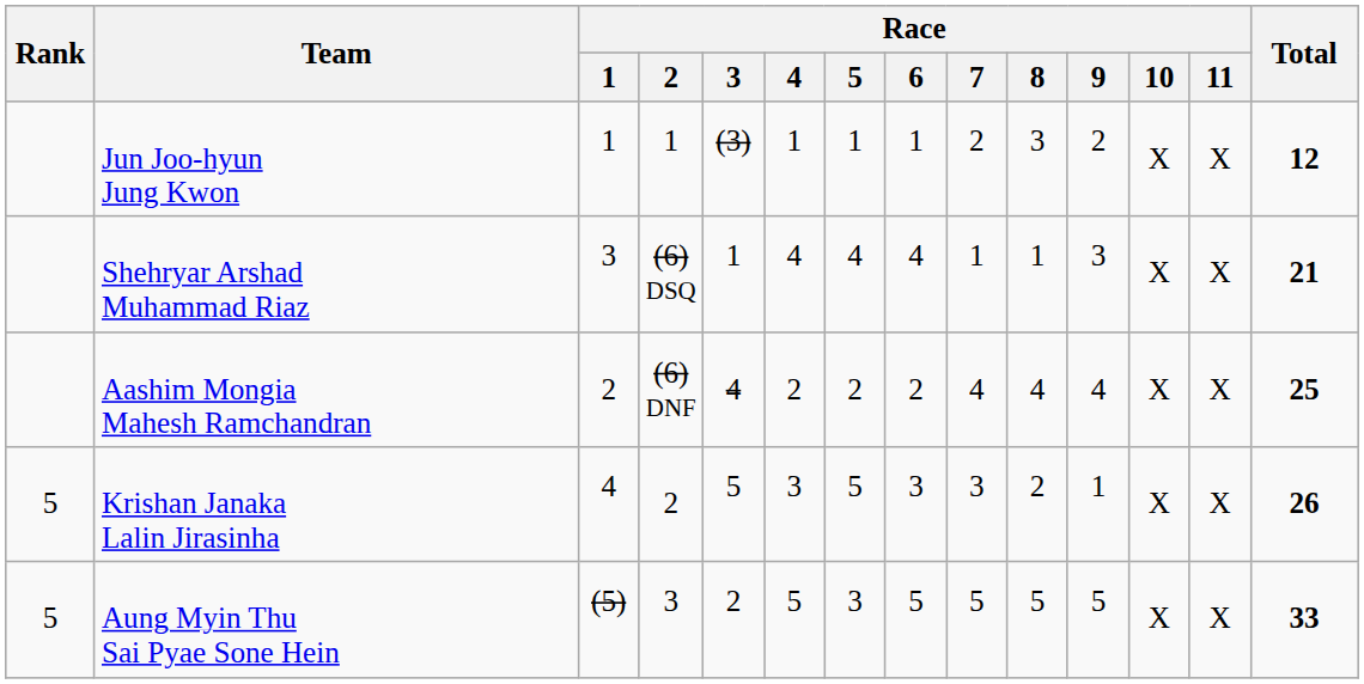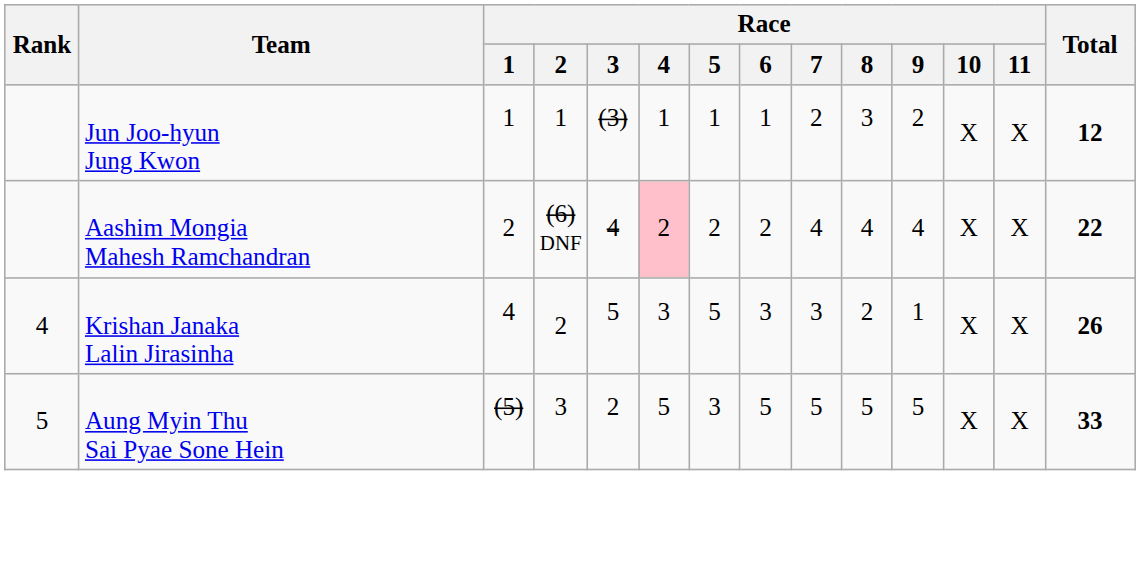 <table | class="wikitable" style="text-align:center">
 <tr>
 <th rowspan="2" width=40>Rank</th>
 <th rowspan="2" width=250>Team</th>
 <th colspan="11">Race</th>
 <th rowspan="2" width=50>Total</th>
 </tr>
 <tr>
 <th width=25>1</th>
 <th width=25>2</th>
 <th width=25>3</th>
 <th width=25>4</th>
 <th width=25>5</th>
 <th width=25>6</th>
 <th width=25>7</th>
 <th width=25>8</th>
 <th width=25>9</th>
 <th width=25>10</th>
 <th width=25>11</th>
 </tr>
 <tr>
 <td></td>
 <td align=left><br><a href='#'>Jun Joo-hyun</a><br><a href='#'>Jung Kwon</a></td>
 <td>1<br> </td>
 <td>1<br> </td>
 <td><s>(3)</s><br> </td>
 <td>1<br> </td>
 <td>1<br> </td>
 <td>1<br> </td>
 <td>2<br> </td>
 <td>3<br> </td>
 <td>2<br> </td>
 <td>X</td>
 <td>X</td>
 <td><strong>12</strong></td>
 </tr>
 <tr>
 <td></td>
-<td align=left><br><a href='#'>Shehryar Arshad</a><br><a href='#'>Muhammad Riaz</a></td>
-<td>3<br> </td>
-<td><s>(6)</s><br><small>DSQ</small></td>
-<td>1<br> </td>
-<td>4<br> </td>
-<td>4<br> </td>
-<td>4<br> </td>
-<td>1<br> </td>
-<td>1<br> </td>
-<td>3<br> </td>
-<td>X</td>
-<td>X</td>
-<td><strong>21</strong></td>
-</tr>
-<tr>
-<td></td>
 <td align=left><br><a href='#'>Aashim Mongia</a><br><a href='#'>Mahesh Ramchandran</a></td>
 <td>2</td>
 <td><s>(6)</s><br><small>DNF</small></td>
 <td><s>4</s></td>
-<td>2</td>
+<td style="background: pink;">2</td>
 <td>2</td>
 <td>2</td>
 <td>4</td>
 <td>4</td>
 <td>4</td>
 <td>X</td>
 <td>X</td>
-<td><strong>25</strong></td>
+<td><strong>22</strong></td>
 </tr>
 <tr>
-<td>5</td>
+<td>4</td>
 <td align=left><br><a href='#'>Krishan Janaka</a><br><a href='#'>Lalin Jirasinha</a></td>
 <td>4<br> </td>
 <td>2</td>
 <td>5<br> </td>
 <td>3<br> </td>
 <td>5<br> </td>
 <td>3<br> </td>
 <td>3<br> </td>
 <td>2<br> </td>
 <td>1<br> </td>
 <td>X</td>
 <td>X</td>
 <td><strong>26</strong></td>
 </tr>
 <tr>
 <td>5</td>
 <td align=left><br><a href='#'>Aung Myin Thu</a><br><a href='#'>Sai Pyae Sone Hein</a></td>
 <td><s>(5)</s><br> </td>
 <td>3<br> </td>
 <td>2<br> </td>
 <td>5<br> </td>
 <td>3<br> </td>
 <td>5<br> </td>
 <td>5<br> </td>
 <td>5<br> </td>
 <td>5<br> </td>
 <td>X</td>
 <td>X</td>
 <td><strong>33</strong></td>
 </tr>
 </table>
